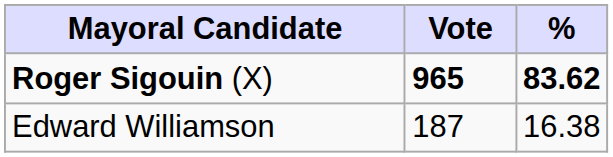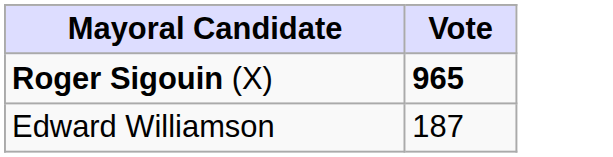 <table class="wikitable">
 <tr>
 <th style="background:#ddf; width:200px;">Mayoral Candidate</th>
 <th style="background:#ddf; width:50px;">Vote</th>
-<th style="background:#ddf; width:30px;">%</th>
 </tr>
 <tr>
 <td><strong>Roger Sigouin</strong> (X)</td>
 <td><strong>965</strong></td>
-<td><strong>83.62</strong></td>
 </tr>
 <tr>
 <td>Edward Williamson</td>
 <td>187</td>
-<td>16.38</td>
 </tr>
 </table>
